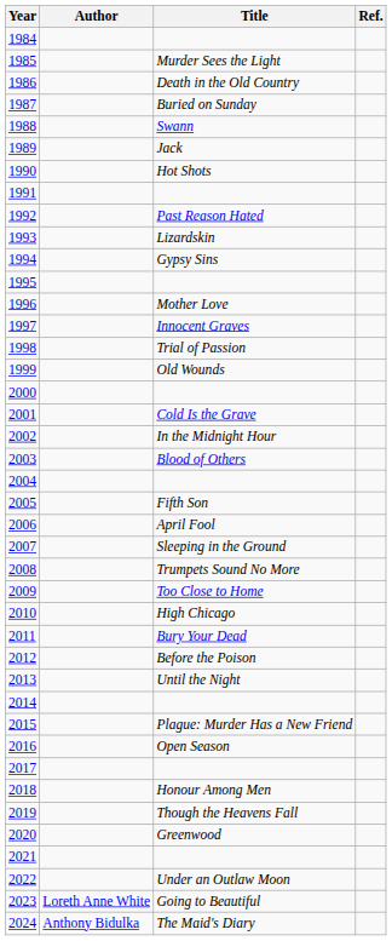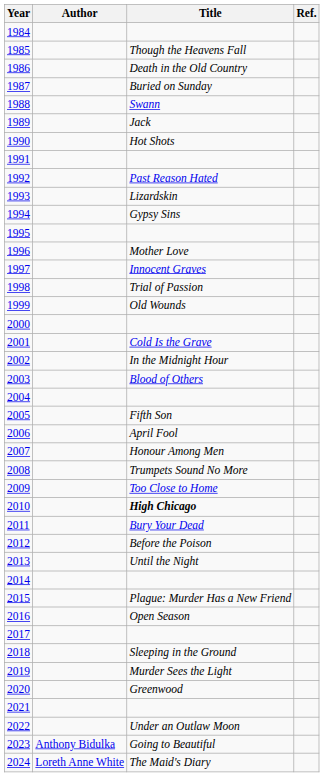 <table class="wikitable sortable mw-collapsible">
 <tr>
 <th>Year</th>
 <th>Author</th>
 <th>Title</th>
 <th>Ref.</th>
 </tr>
 <tr>
 <td><a href='#'>1984</a></td>
 <td></td>
 <td><em></em></td>
 <td></td>
 </tr>
 <tr>
 <td><a href='#'>1985</a></td>
 <td></td>
-<td><em>Murder Sees the Light</em></td>
+<td><em>Though the Heavens Fall</em></td>
 <td></td>
 </tr>
 <tr>
 <td><a href='#'>1986</a></td>
 <td></td>
 <td><em>Death in the Old Country</em></td>
 <td></td>
 </tr>
 <tr>
 <td><a href='#'>1987</a></td>
 <td></td>
 <td><em>Buried on Sunday</em></td>
 <td></td>
 </tr>
 <tr>
 <td><a href='#'>1988</a></td>
 <td></td>
 <td><em><a href='#'>Swann</a></em></td>
 <td></td>
 </tr>
 <tr>
 <td><a href='#'>1989</a></td>
 <td></td>
 <td><em>Jack</em></td>
 <td></td>
 </tr>
 <tr>
 <td><a href='#'>1990</a></td>
 <td></td>
 <td><em>Hot Shots</em></td>
 <td></td>
 </tr>
 <tr>
 <td><a href='#'>1991</a></td>
 <td></td>
 <td><em></em></td>
 <td></td>
 </tr>
 <tr>
 <td><a href='#'>1992</a></td>
 <td></td>
 <td><em><a href='#'>Past Reason Hated</a></em></td>
 <td></td>
 </tr>
 <tr>
 <td><a href='#'>1993</a></td>
 <td></td>
 <td><em>Lizardskin</em></td>
 <td></td>
 </tr>
 <tr>
 <td><a href='#'>1994</a></td>
 <td></td>
 <td><em>Gypsy Sins</em></td>
 <td></td>
 </tr>
 <tr>
 <td><a href='#'>1995</a></td>
 <td></td>
 <td><em></em></td>
 <td></td>
 </tr>
 <tr>
 <td><a href='#'>1996</a></td>
 <td></td>
 <td><em>Mother Love</em></td>
 <td></td>
 </tr>
 <tr>
 <td><a href='#'>1997</a></td>
 <td></td>
 <td><em><a href='#'>Innocent Graves</a></em></td>
 <td></td>
 </tr>
 <tr>
 <td><a href='#'>1998</a></td>
 <td></td>
 <td><em>Trial of Passion</em></td>
 <td></td>
 </tr>
 <tr>
 <td><a href='#'>1999</a></td>
 <td></td>
 <td><em>Old Wounds</em></td>
 <td></td>
 </tr>
 <tr>
 <td><a href='#'>2000</a></td>
 <td></td>
 <td><em></em></td>
 <td></td>
 </tr>
 <tr>
 <td><a href='#'>2001</a></td>
 <td></td>
 <td><em><a href='#'>Cold Is the Grave</a></em></td>
 <td></td>
 </tr>
 <tr>
 <td><a href='#'>2002</a></td>
 <td></td>
 <td><em>In the Midnight Hour</em></td>
 <td></td>
 </tr>
 <tr>
 <td><a href='#'>2003</a></td>
 <td></td>
 <td><em><a href='#'>Blood of Others</a></em></td>
 <td></td>
 </tr>
 <tr>
 <td><a href='#'>2004</a></td>
 <td></td>
 <td><em></em></td>
 <td></td>
 </tr>
 <tr>
 <td><a href='#'>2005</a></td>
 <td></td>
 <td><em>Fifth Son</em></td>
 <td></td>
 </tr>
 <tr>
 <td><a href='#'>2006</a></td>
 <td></td>
 <td><em>April Fool</em></td>
 <td></td>
 </tr>
 <tr>
 <td><a href='#'>2007</a></td>
 <td></td>
-<td><em>Sleeping in the Ground</em></td>
+<td><em>Honour Among Men</em></td>
 <td></td>
 </tr>
 <tr>
 <td><a href='#'>2008</a></td>
 <td></td>
 <td><em>Trumpets Sound No More</em></td>
 <td></td>
 </tr>
 <tr>
 <td><a href='#'>2009</a></td>
 <td></td>
 <td><em><a href='#'>Too Close to Home</a></em></td>
 <td></td>
 </tr>
 <tr>
 <td><a href='#'>2010</a></td>
 <td></td>
-<td><em>High Chicago</em></td>
+<td><strong><em>High Chicago</em></strong></td>
 <td></td>
 </tr>
 <tr>
 <td><a href='#'>2011</a></td>
 <td></td>
 <td><em><a href='#'>Bury Your Dead</a></em></td>
 <td></td>
 </tr>
 <tr>
 <td><a href='#'>2012</a></td>
 <td></td>
 <td><em>Before the Poison</em></td>
 <td></td>
 </tr>
 <tr>
 <td><a href='#'>2013</a></td>
 <td></td>
 <td><em>Until the Night</em></td>
 <td></td>
 </tr>
 <tr>
 <td><a href='#'>2014</a></td>
 <td></td>
 <td><em></em></td>
 <td></td>
 </tr>
 <tr>
 <td><a href='#'>2015</a></td>
 <td></td>
 <td><em>Plague: Murder Has a New Friend</em></td>
 <td></td>
 </tr>
 <tr>
 <td><a href='#'>2016</a></td>
 <td></td>
 <td><em>Open Season</em></td>
 <td></td>
 </tr>
 <tr>
 <td><a href='#'>2017</a></td>
 <td></td>
 <td><em></em></td>
 <td></td>
 </tr>
 <tr>
 <td><a href='#'>2018</a></td>
 <td></td>
-<td><em>Honour Among Men</em></td>
+<td><em>Sleeping in the Ground</em></td>
 <td></td>
 </tr>
 <tr>
 <td><a href='#'>2019</a></td>
 <td></td>
-<td><em>Though the Heavens Fall</em></td>
+<td><em>Murder Sees the Light</em></td>
 <td></td>
 </tr>
 <tr>
 <td><a href='#'>2020</a></td>
 <td></td>
 <td><em>Greenwood</em></td>
 <td></td>
 </tr>
 <tr>
 <td><a href='#'>2021</a></td>
 <td></td>
 <td><em></em></td>
 <td></td>
 </tr>
 <tr>
 <td><a href='#'>2022</a></td>
 <td></td>
 <td><em>Under an Outlaw Moon</em></td>
 <td></td>
 </tr>
 <tr>
 <td><a href='#'>2023</a></td>
-<td><a href='#'>Loreth Anne White</a></td>
+<td><a href='#'>Anthony Bidulka</a></td>
 <td><em>Going to Beautiful</em></td>
 <td></td>
 </tr>
 <tr>
 <td><a href='#'>2024</a></td>
-<td><a href='#'>Anthony Bidulka</a></td>
+<td><a href='#'>Loreth Anne White</a></td>
 <td><em>The Maid's Diary</em></td>
 <td></td>
 </tr>
 </table>
